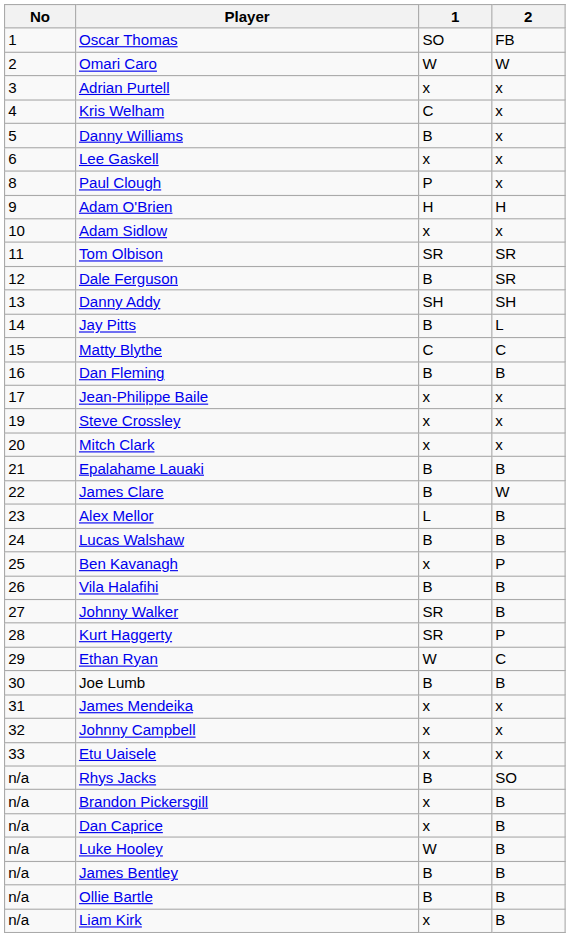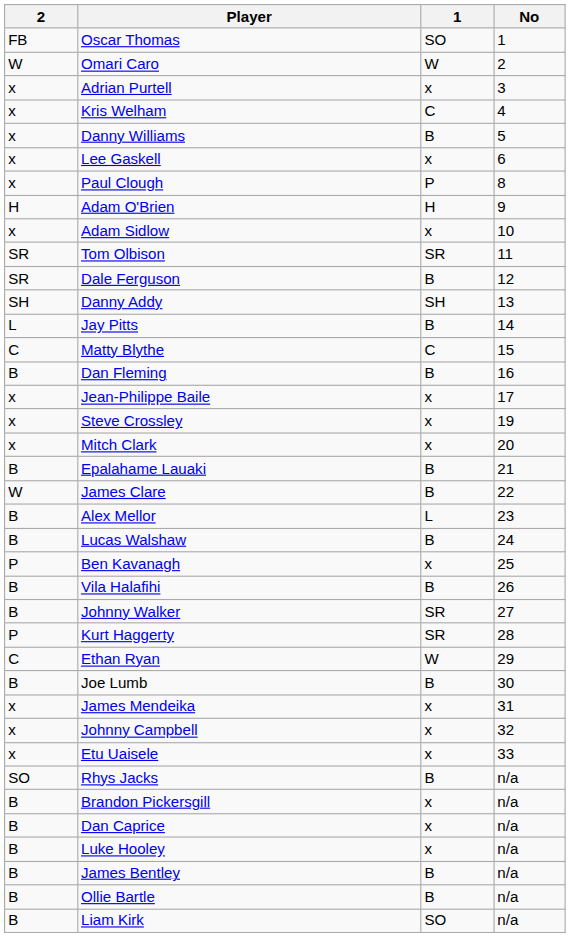 <table class="wikitable"  style="font-size:85%; width:40%;">
 <tr>
-<th>No</th>
+<th>2</th>
 <th>Player</th>
 <th>1</th>
-<th>2</th>
+<th>No</th>
 </tr>
 <tr>
-<td>1</td>
+<td>FB</td>
 <td><a href='#'>Oscar Thomas</a></td>
 <td>SO</td>
-<td>FB</td>
+<td>1</td>
 </tr>
 <tr>
-<td>2</td>
+<td>W</td>
 <td><a href='#'>Omari Caro</a></td>
 <td>W</td>
-<td>W</td>
+<td>2</td>
 </tr>
 <tr>
-<td>3</td>
+<td>x</td>
 <td><a href='#'>Adrian Purtell</a></td>
 <td>x</td>
-<td>x</td>
+<td>3</td>
 </tr>
 <tr>
-<td>4</td>
+<td>x</td>
 <td><a href='#'>Kris Welham</a></td>
 <td>C</td>
-<td>x</td>
+<td>4</td>
 </tr>
 <tr>
-<td>5</td>
+<td>x</td>
 <td><a href='#'>Danny Williams</a></td>
 <td>B</td>
-<td>x</td>
+<td>5</td>
 </tr>
 <tr>
-<td>6</td>
+<td>x</td>
 <td><a href='#'>Lee Gaskell</a></td>
 <td>x</td>
-<td>x</td>
+<td>6</td>
 </tr>
 <tr>
-<td>8</td>
+<td>x</td>
 <td><a href='#'>Paul Clough</a></td>
 <td>P</td>
-<td>x</td>
+<td>8</td>
 </tr>
 <tr>
-<td>9</td>
+<td>H</td>
 <td><a href='#'>Adam O'Brien</a></td>
 <td>H</td>
-<td>H</td>
+<td>9</td>
 </tr>
 <tr>
-<td>10</td>
+<td>x</td>
 <td><a href='#'>Adam Sidlow</a></td>
 <td>x</td>
-<td>x</td>
+<td>10</td>
 </tr>
 <tr>
-<td>11</td>
+<td>SR</td>
 <td><a href='#'>Tom Olbison</a></td>
 <td>SR</td>
-<td>SR</td>
+<td>11</td>
 </tr>
 <tr>
-<td>12</td>
+<td>SR</td>
 <td><a href='#'>Dale Ferguson</a></td>
 <td>B</td>
-<td>SR</td>
+<td>12</td>
 </tr>
 <tr>
-<td>13</td>
+<td>SH</td>
 <td><a href='#'>Danny Addy</a></td>
 <td>SH</td>
-<td>SH</td>
+<td>13</td>
 </tr>
 <tr>
-<td>14</td>
+<td>L</td>
 <td><a href='#'>Jay Pitts</a></td>
 <td>B</td>
-<td>L</td>
+<td>14</td>
 </tr>
 <tr>
-<td>15</td>
+<td>C</td>
 <td><a href='#'>Matty Blythe</a></td>
 <td>C</td>
-<td>C</td>
+<td>15</td>
 </tr>
 <tr>
-<td>16</td>
+<td>B</td>
 <td><a href='#'>Dan Fleming</a></td>
 <td>B</td>
-<td>B</td>
+<td>16</td>
 </tr>
 <tr>
-<td>17</td>
+<td>x</td>
 <td><a href='#'>Jean-Philippe Baile</a></td>
 <td>x</td>
-<td>x</td>
+<td>17</td>
 </tr>
 <tr>
-<td>19</td>
+<td>x</td>
 <td><a href='#'>Steve Crossley</a></td>
 <td>x</td>
-<td>x</td>
+<td>19</td>
 </tr>
 <tr>
-<td>20</td>
+<td>x</td>
 <td><a href='#'>Mitch Clark</a></td>
 <td>x</td>
-<td>x</td>
+<td>20</td>
 </tr>
 <tr>
-<td>21</td>
+<td>B</td>
 <td><a href='#'>Epalahame Lauaki</a></td>
 <td>B</td>
-<td>B</td>
+<td>21</td>
 </tr>
 <tr>
-<td>22</td>
+<td>W</td>
 <td><a href='#'>James Clare</a></td>
 <td>B</td>
-<td>W</td>
+<td>22</td>
 </tr>
 <tr>
-<td>23</td>
+<td>B</td>
 <td><a href='#'>Alex Mellor</a></td>
 <td>L</td>
-<td>B</td>
+<td>23</td>
 </tr>
 <tr>
-<td>24</td>
+<td>B</td>
 <td><a href='#'>Lucas Walshaw</a></td>
 <td>B</td>
-<td>B</td>
+<td>24</td>
 </tr>
 <tr>
-<td>25</td>
+<td>P</td>
 <td><a href='#'>Ben Kavanagh</a></td>
 <td>x</td>
-<td>P</td>
+<td>25</td>
 </tr>
 <tr>
-<td>26</td>
+<td>B</td>
 <td><a href='#'>Vila Halafihi</a></td>
 <td>B</td>
-<td>B</td>
+<td>26</td>
 </tr>
 <tr>
-<td>27</td>
+<td>B</td>
 <td><a href='#'>Johnny Walker</a></td>
 <td>SR</td>
-<td>B</td>
+<td>27</td>
 </tr>
 <tr>
-<td>28</td>
+<td>P</td>
 <td><a href='#'>Kurt Haggerty</a></td>
 <td>SR</td>
-<td>P</td>
+<td>28</td>
 </tr>
 <tr>
-<td>29</td>
+<td>C</td>
 <td><a href='#'>Ethan Ryan</a></td>
 <td>W</td>
-<td>C</td>
+<td>29</td>
 </tr>
 <tr>
-<td>30</td>
+<td>B</td>
 <td>Joe Lumb</td>
 <td>B</td>
-<td>B</td>
+<td>30</td>
 </tr>
 <tr>
-<td>31</td>
+<td>x</td>
 <td><a href='#'>James Mendeika</a></td>
 <td>x</td>
-<td>x</td>
+<td>31</td>
 </tr>
 <tr>
-<td>32</td>
+<td>x</td>
 <td><a href='#'>Johnny Campbell</a></td>
 <td>x</td>
-<td>x</td>
+<td>32</td>
 </tr>
 <tr>
-<td>33</td>
+<td>x</td>
 <td><a href='#'>Etu Uaisele</a></td>
 <td>x</td>
-<td>x</td>
+<td>33</td>
 </tr>
 <tr>
-<td>n/a</td>
+<td>SO</td>
 <td><a href='#'>Rhys Jacks</a></td>
 <td>B</td>
-<td>SO</td>
+<td>n/a</td>
 </tr>
 <tr>
-<td>n/a</td>
+<td>B</td>
 <td><a href='#'>Brandon Pickersgill</a></td>
 <td>x</td>
-<td>B</td>
+<td>n/a</td>
 </tr>
 <tr>
-<td>n/a</td>
+<td>B</td>
 <td><a href='#'>Dan Caprice</a></td>
 <td>x</td>
-<td>B</td>
+<td>n/a</td>
 </tr>
 <tr>
+<td>B</td>
+<td><a href='#'>Luke Hooley</a></td>
+<td>x</td>
 <td>n/a</td>
-<td><a href='#'>Luke Hooley</a></td>
-<td>W</td>
-<td>B</td>
 </tr>
 <tr>
-<td>n/a</td>
+<td>B</td>
 <td><a href='#'>James Bentley</a></td>
 <td>B</td>
-<td>B</td>
+<td>n/a</td>
 </tr>
 <tr>
-<td>n/a</td>
+<td>B</td>
 <td><a href='#'>Ollie Bartle</a></td>
 <td>B</td>
-<td>B</td>
+<td>n/a</td>
 </tr>
 <tr>
+<td>B</td>
+<td><a href='#'>Liam Kirk</a></td>
+<td>SO</td>
 <td>n/a</td>
-<td><a href='#'>Liam Kirk</a></td>
-<td>x</td>
-<td>B</td>
 </tr>
 </table>
